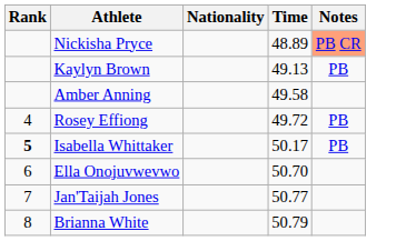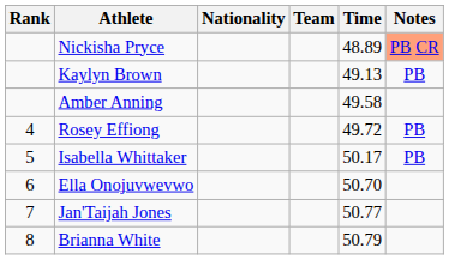 <table class="wikitable sortable plainrowheaders" style="text-align:center">
 <tr>
 <th scope="col">Rank</th>
 <th scope="col">Athlete</th>
 <th scope="col">Nationality</th>
+<th scope="col">Team</th>
 <th scope="col">Time</th>
 <th scope="col">Notes</th>
 </tr>
 <tr>
 <td></td>
 <td align=left><a href='#'>Nickisha Pryce</a></td>
 <td align=left></td>
+<td></td>
 <td>48.89</td>
 <td style="background: lightsalmon;"><a href='#'><abbr>PB</abbr></a> <a href='#'>CR</a></td>
 </tr>
 <tr>
 <td></td>
 <td align=left><a href='#'>Kaylyn Brown</a></td>
 <td align=left></td>
+<td></td>
 <td>49.13</td>
 <td><a href='#'><abbr>PB</abbr></a></td>
 </tr>
 <tr>
 <td></td>
 <td align=left><a href='#'>Amber Anning</a></td>
 <td align=left></td>
+<td></td>
 <td>49.58</td>
 <td></td>
 </tr>
 <tr>
 <td>4</td>
 <td align=left><a href='#'>Rosey Effiong</a></td>
 <td align=left></td>
+<td></td>
 <td>49.72</td>
 <td><a href='#'><abbr>PB</abbr></a></td>
 </tr>
 <tr>
-<td><strong>5</strong></td>
+<td>5</td>
 <td align=left><a href='#'>Isabella Whittaker</a></td>
 <td align=left></td>
+<td></td>
 <td>50.17</td>
 <td><a href='#'><abbr>PB</abbr></a></td>
 </tr>
 <tr>
 <td>6</td>
 <td align=left><a href='#'>Ella Onojuvwevwo</a></td>
 <td align=left></td>
+<td></td>
 <td>50.70</td>
 <td></td>
 </tr>
 <tr>
 <td>7</td>
 <td align=left><a href='#'>Jan'Taijah Jones</a></td>
 <td align=left></td>
+<td></td>
 <td>50.77</td>
 <td></td>
 </tr>
 <tr>
 <td>8</td>
 <td align=left><a href='#'>Brianna White</a></td>
 <td align=left></td>
+<td></td>
 <td>50.79</td>
 <td></td>
 </tr>
 </table>
